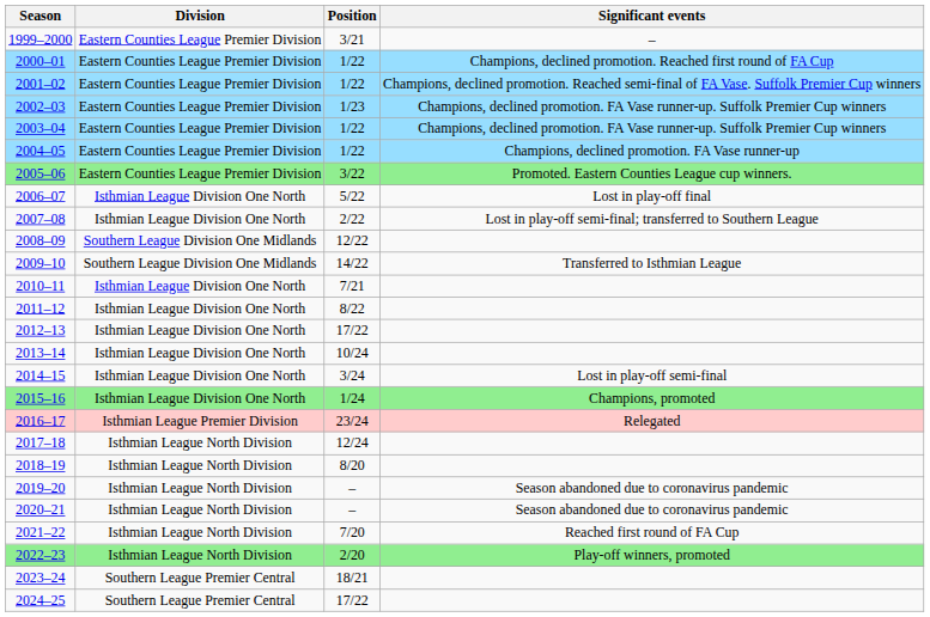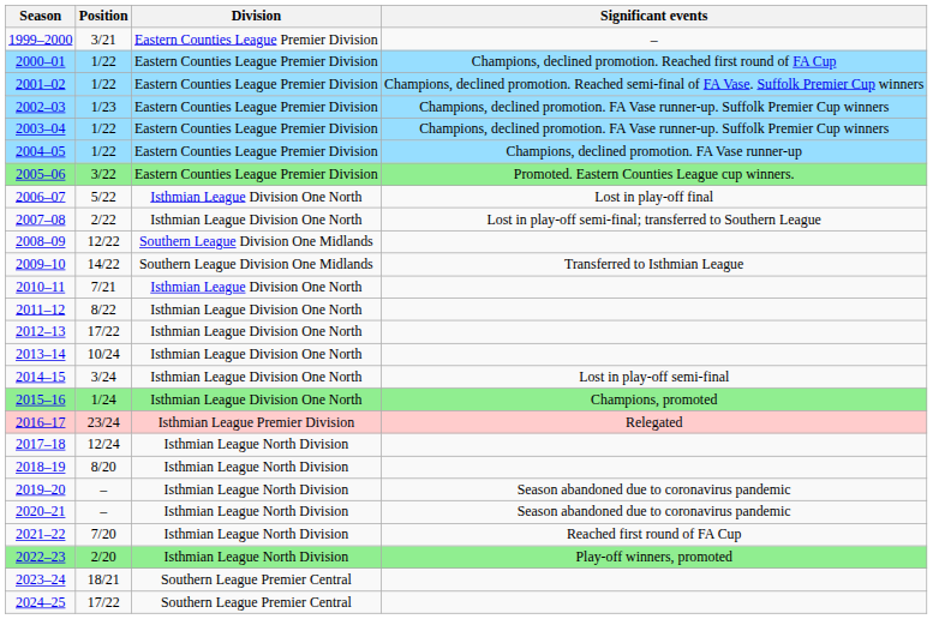 <table class="wikitable collapsible collapsed" style=text-align:center>
 <tr>
 <th>Season</th>
+<th>Position</th>
 <th>Division</th>
-<th>Position</th>
 <th>Significant events</th>
 </tr>
 <tr>
 <td><a href='#'>1999–2000</a></td>
+<td>3/21</td>
 <td><a href='#'>Eastern Counties League</a> Premier Division</td>
-<td>3/21</td>
 <td>–</td>
 </tr>
 <tr style="background: #97DEFF">
 <td><a href='#'>2000–01</a></td>
+<td>1/22</td>
 <td>Eastern Counties League Premier Division</td>
-<td>1/22</td>
 <td>Champions, declined promotion. Reached first round of <a href='#'>FA Cup</a></td>
 </tr>
 <tr style="background: #97DEFF">
 <td><a href='#'>2001–02</a></td>
+<td>1/22</td>
 <td>Eastern Counties League Premier Division</td>
-<td>1/22</td>
 <td>Champions, declined promotion. Reached semi-final of <a href='#'>FA Vase</a>. <a href='#'>Suffolk Premier Cup</a> winners</td>
 </tr>
 <tr style="background: #97DEFF">
 <td><a href='#'>2002–03</a></td>
+<td>1/23</td>
 <td>Eastern Counties League Premier Division</td>
-<td>1/23</td>
 <td>Champions, declined promotion. FA Vase runner-up. Suffolk Premier Cup winners</td>
 </tr>
 <tr style="background: #97DEFF">
 <td><a href='#'>2003–04</a></td>
+<td>1/22</td>
 <td>Eastern Counties League Premier Division</td>
-<td>1/22</td>
 <td>Champions, declined promotion. FA Vase runner-up. Suffolk Premier Cup winners</td>
 </tr>
 <tr style="background: #97DEFF">
 <td><a href='#'>2004–05</a></td>
+<td>1/22</td>
 <td>Eastern Counties League Premier Division</td>
-<td>1/22</td>
 <td>Champions, declined promotion. FA Vase runner-up</td>
 </tr>
 <tr style="background: #90EE90">
 <td><a href='#'>2005–06</a></td>
+<td>3/22</td>
 <td>Eastern Counties League Premier Division</td>
-<td>3/22</td>
 <td>Promoted. Eastern Counties League cup winners.</td>
 </tr>
 <tr>
 <td><a href='#'>2006–07</a></td>
+<td>5/22</td>
 <td><a href='#'>Isthmian League</a> Division One North</td>
-<td>5/22</td>
 <td>Lost in play-off final</td>
 </tr>
 <tr>
 <td><a href='#'>2007–08</a></td>
+<td>2/22</td>
 <td>Isthmian League Division One North</td>
-<td>2/22</td>
 <td>Lost in play-off semi-final; transferred to Southern League</td>
 </tr>
 <tr>
 <td><a href='#'>2008–09</a></td>
+<td>12/22</td>
 <td><a href='#'>Southern League</a> Division One Midlands</td>
-<td>12/22</td>
 <td></td>
 </tr>
 <tr>
 <td><a href='#'>2009–10</a></td>
+<td>14/22</td>
 <td>Southern League Division One Midlands</td>
-<td>14/22</td>
 <td>Transferred to Isthmian League</td>
 </tr>
 <tr>
 <td><a href='#'>2010–11</a></td>
+<td>7/21</td>
 <td><a href='#'>Isthmian League</a> Division One North</td>
-<td>7/21</td>
 <td></td>
 </tr>
 <tr>
 <td><a href='#'>2011–12</a></td>
+<td>8/22</td>
 <td>Isthmian League Division One North</td>
-<td>8/22</td>
 <td></td>
 </tr>
 <tr>
 <td><a href='#'>2012–13</a></td>
+<td>17/22</td>
 <td>Isthmian League Division One North</td>
-<td>17/22</td>
 <td></td>
 </tr>
 <tr>
 <td><a href='#'>2013–14</a></td>
+<td>10/24</td>
 <td>Isthmian League Division One North</td>
-<td>10/24</td>
 <td></td>
 </tr>
 <tr>
 <td><a href='#'>2014–15</a></td>
+<td>3/24</td>
 <td>Isthmian League Division One North</td>
-<td>3/24</td>
 <td>Lost in play-off semi-final</td>
 </tr>
 <tr style="background: #90EE90">
 <td><a href='#'>2015–16</a></td>
+<td>1/24</td>
 <td>Isthmian League Division One North</td>
-<td>1/24</td>
 <td>Champions, promoted</td>
 </tr>
 <tr style="background:#fcc">
 <td><a href='#'>2016–17</a></td>
+<td>23/24</td>
 <td>Isthmian League Premier Division</td>
-<td>23/24</td>
 <td>Relegated</td>
 </tr>
 <tr>
 <td><a href='#'>2017–18</a></td>
+<td>12/24</td>
 <td>Isthmian League North Division</td>
-<td>12/24</td>
 <td></td>
 </tr>
 <tr>
 <td><a href='#'>2018–19</a></td>
+<td>8/20</td>
 <td>Isthmian League North Division</td>
-<td>8/20</td>
 <td></td>
 </tr>
 <tr>
 <td><a href='#'>2019–20</a></td>
+<td>–</td>
 <td>Isthmian League North Division</td>
-<td>–</td>
 <td>Season abandoned due to coronavirus pandemic</td>
 </tr>
 <tr>
 <td><a href='#'>2020–21</a></td>
+<td>–</td>
 <td>Isthmian League North Division</td>
-<td>–</td>
 <td>Season abandoned due to coronavirus pandemic</td>
 </tr>
 <tr>
 <td><a href='#'>2021–22</a></td>
+<td>7/20</td>
 <td>Isthmian League North Division</td>
-<td>7/20</td>
 <td>Reached first round of FA Cup</td>
 </tr>
 <tr style="background: #90EE90">
 <td><a href='#'>2022–23</a></td>
+<td>2/20</td>
 <td>Isthmian League North Division</td>
-<td>2/20</td>
 <td>Play-off winners, promoted</td>
 </tr>
 <tr>
 <td><a href='#'>2023–24</a></td>
+<td>18/21</td>
 <td>Southern League Premier Central</td>
-<td>18/21</td>
 <td></td>
 </tr>
 <tr>
 <td><a href='#'>2024–25</a></td>
+<td>17/22</td>
 <td>Southern League Premier Central</td>
-<td>17/22</td>
 <td></td>
 </tr>
 </table>
